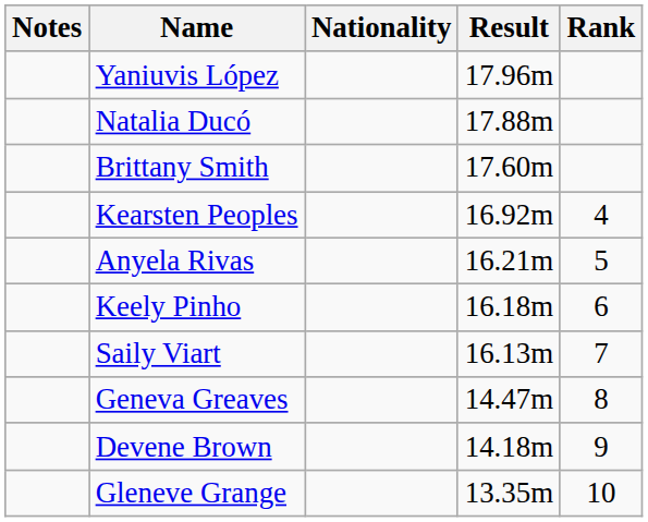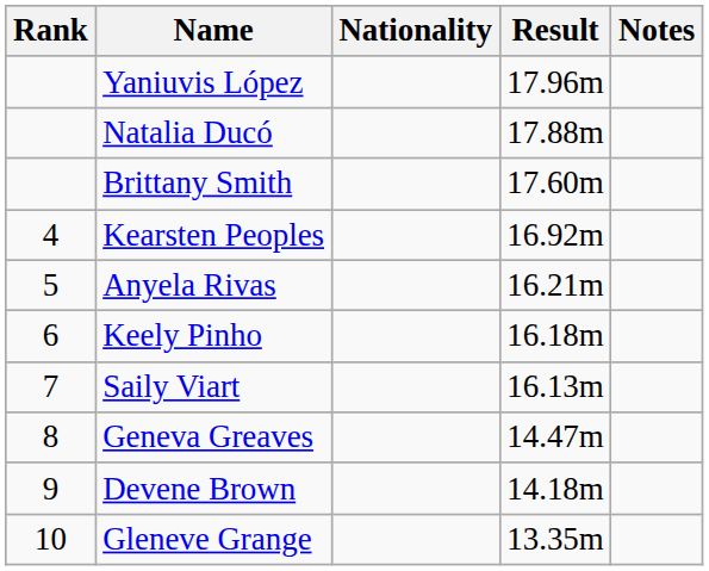 <table class="wikitable sortable" style="text-align:center">
 <tr>
-<th>Notes</th>
+<th>Rank</th>
 <th>Name</th>
 <th>Nationality</th>
 <th>Result</th>
-<th>Rank</th>
+<th>Notes</th>
 </tr>
 <tr>
 <td></td>
 <td align=left><a href='#'>Yaniuvis López</a></td>
 <td></td>
 <td>17.96m</td>
 <td></td>
 </tr>
 <tr>
 <td></td>
 <td align=left><a href='#'>Natalia Ducó</a></td>
 <td></td>
 <td>17.88m</td>
 <td></td>
 </tr>
 <tr>
 <td></td>
 <td align=left><a href='#'>Brittany Smith</a></td>
 <td></td>
 <td>17.60m</td>
 <td></td>
 </tr>
 <tr>
-<td></td>
+<td>4</td>
 <td align=left><a href='#'>Kearsten Peoples</a></td>
 <td></td>
 <td>16.92m</td>
-<td>4</td>
+<td></td>
 </tr>
 <tr>
-<td></td>
+<td>5</td>
 <td align=left><a href='#'>Anyela Rivas</a></td>
 <td></td>
 <td>16.21m</td>
-<td>5</td>
+<td></td>
 </tr>
 <tr>
-<td></td>
+<td>6</td>
 <td align=left><a href='#'>Keely Pinho</a></td>
 <td></td>
 <td>16.18m</td>
-<td>6</td>
+<td></td>
 </tr>
 <tr>
-<td></td>
+<td>7</td>
 <td align=left><a href='#'>Saily Viart</a></td>
 <td></td>
 <td>16.13m</td>
-<td>7</td>
+<td></td>
 </tr>
 <tr>
-<td></td>
+<td>8</td>
 <td align=left><a href='#'>Geneva Greaves</a></td>
 <td></td>
 <td>14.47m</td>
-<td>8</td>
+<td></td>
 </tr>
 <tr>
-<td></td>
+<td>9</td>
 <td align=left><a href='#'>Devene Brown</a></td>
 <td></td>
 <td>14.18m</td>
-<td>9</td>
+<td></td>
 </tr>
 <tr>
-<td></td>
+<td>10</td>
 <td align=left><a href='#'>Gleneve Grange</a></td>
 <td></td>
 <td>13.35m</td>
-<td>10</td>
+<td></td>
 </tr>
 </table>
